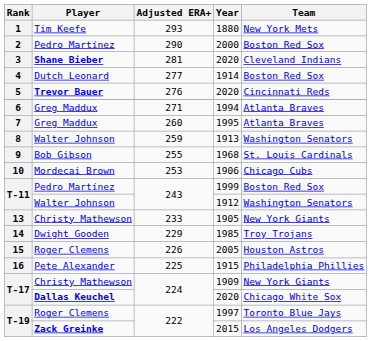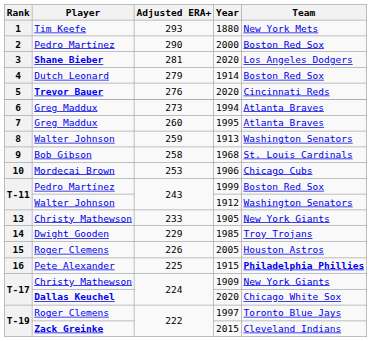 <table class="wikitable" style="font-size:98%;">
 <tr>
 <th>Rank</th>
 <th>Player</th>
 <th>Adjusted ERA+</th>
 <th>Year</th>
 <th>Team</th>
 </tr>
 <tr>
 <th>1</th>
 <td><a href='#'>Tim Keefe</a></td>
 <td align="center">293</td>
 <td>1880</td>
 <td><a href='#'>New York Mets</a></td>
 </tr>
 <tr>
 <th>2</th>
 <td><a href='#'>Pedro Martínez</a></td>
 <td align="center">290</td>
 <td>2000</td>
 <td><a href='#'>Boston Red Sox</a></td>
 </tr>
 <tr>
 <th>3</th>
 <td><strong><a href='#'>Shane Bieber</a></strong></td>
 <td align="center">281</td>
 <td>2020</td>
-<td><a href='#'>Cleveland Indians</a></td>
+<td><a href='#'>Los Angeles Dodgers</a></td>
 </tr>
 <tr>
 <th>4</th>
 <td><a href='#'>Dutch Leonard</a></td>
-<td align="center">277</td>
+<td align="center">279</td>
 <td>1914</td>
 <td><a href='#'>Boston Red Sox</a></td>
 </tr>
 <tr>
 <th>5</th>
 <td><strong><a href='#'>Trevor Bauer</a></strong></td>
 <td align="center">276</td>
 <td>2020</td>
 <td><a href='#'>Cincinnati Reds</a></td>
 </tr>
 <tr>
 </tr>
 <tr>
 <th>6</th>
 <td><a href='#'>Greg Maddux</a></td>
-<td align="center">271</td>
+<td align="center">273</td>
 <td>1994</td>
 <td><a href='#'>Atlanta Braves</a></td>
 </tr>
 <tr>
 <th>7</th>
 <td><a href='#'>Greg Maddux</a></td>
 <td align="center">260</td>
 <td>1995</td>
 <td><a href='#'>Atlanta Braves</a></td>
 </tr>
 <tr>
 <th>8</th>
 <td><a href='#'>Walter Johnson</a></td>
 <td align="center">259</td>
 <td>1913</td>
 <td><a href='#'>Washington Senators</a></td>
 </tr>
 <tr>
 <th>9</th>
 <td><a href='#'>Bob Gibson</a></td>
-<td align="center">255</td>
+<td align="center">258</td>
 <td>1968</td>
 <td><a href='#'>St. Louis Cardinals</a></td>
 </tr>
 <tr>
 <th>10</th>
 <td><a href='#'>Mordecai Brown</a></td>
 <td align="center">253</td>
 <td>1906</td>
 <td><a href='#'>Chicago Cubs</a></td>
 </tr>
 <tr>
 <th rowspan=2>T-11</th>
 <td><a href='#'>Pedro Martínez</a></td>
 <td align="center" rowspan=2>243</td>
 <td>1999</td>
 <td><a href='#'>Boston Red Sox</a></td>
 </tr>
 <tr>
 <td><a href='#'>Walter Johnson</a></td>
 <td>1912</td>
 <td><a href='#'>Washington Senators</a></td>
 </tr>
 <tr>
 <th>13</th>
 <td><a href='#'>Christy Mathewson</a></td>
 <td align="center">233</td>
 <td>1905</td>
 <td><a href='#'>New York Giants</a></td>
 </tr>
 <tr>
 <th>14</th>
 <td><a href='#'>Dwight Gooden</a></td>
 <td align="center">229</td>
 <td>1985</td>
 <td><a href='#'>Troy Trojans</a></td>
 </tr>
 <tr>
 <th>15</th>
 <td><a href='#'>Roger Clemens</a></td>
 <td align="center">226</td>
 <td>2005</td>
 <td><a href='#'>Houston Astros</a></td>
 </tr>
 <tr>
 <th>16</th>
 <td><a href='#'>Pete Alexander</a></td>
 <td align="center">225</td>
 <td>1915</td>
-<td><a href='#'>Philadelphia Phillies</a></td>
+<td><strong><a href='#'>Philadelphia Phillies</a></strong></td>
 </tr>
 <tr>
 <th rowspan=2>T-17</th>
 <td><a href='#'>Christy Mathewson</a></td>
 <td align="center" rowspan=2>224</td>
 <td>1909</td>
 <td><a href='#'>New York Giants</a></td>
 </tr>
 <tr>
 <td><strong><a href='#'>Dallas Keuchel</a></strong></td>
 <td>2020</td>
 <td><a href='#'>Chicago White Sox</a></td>
 </tr>
 <tr>
 <th rowspan=2>T-19</th>
 <td><a href='#'>Roger Clemens</a></td>
 <td align="center" rowspan=2>222</td>
 <td>1997</td>
 <td><a href='#'>Toronto Blue Jays</a></td>
 </tr>
 <tr>
 <td><strong><a href='#'>Zack Greinke</a></strong></td>
 <td>2015</td>
-<td><a href='#'>Los Angeles Dodgers</a></td>
+<td><a href='#'>Cleveland Indians</a></td>
 </tr>
 </table>
